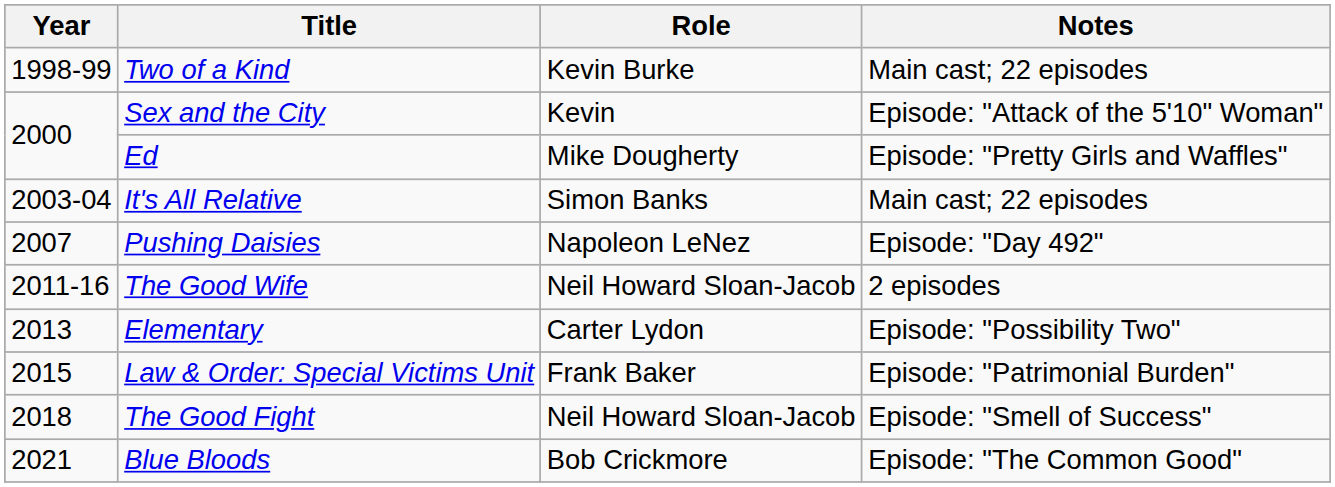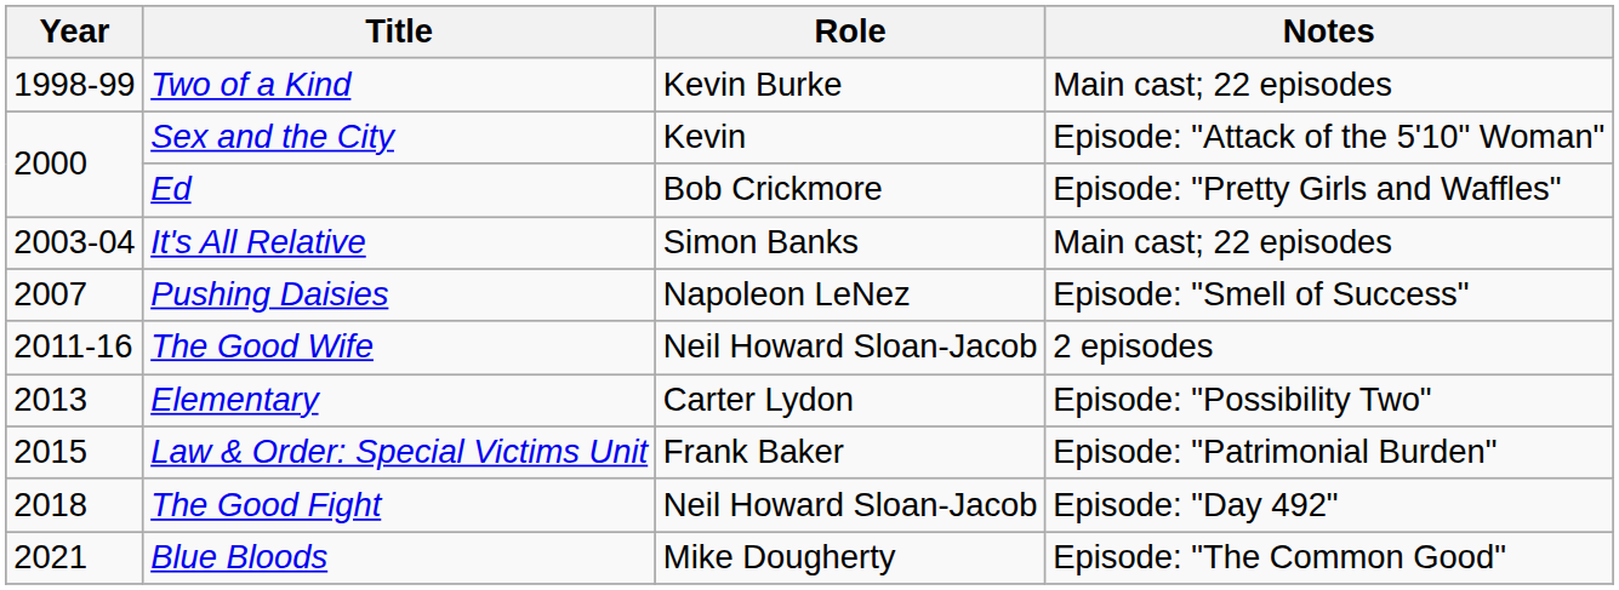 <table class="wikitable">
 <tr>
 <th>Year</th>
 <th>Title</th>
 <th>Role</th>
 <th>Notes</th>
 </tr>
 <tr>
 <td>1998-99</td>
 <td><em><a href='#'>Two of a Kind</a></em></td>
 <td>Kevin Burke</td>
 <td>Main cast; 22 episodes</td>
 </tr>
 <tr>
 <td rowspan="2">2000</td>
 <td><em><a href='#'>Sex and the City</a></em></td>
 <td>Kevin</td>
 <td>Episode: "Attack of the 5'10" Woman"</td>
 </tr>
 <tr>
 <td><em><a href='#'>Ed</a></em></td>
-<td>Mike Dougherty</td>
+<td>Bob Crickmore</td>
 <td>Episode: "Pretty Girls and Waffles"</td>
 </tr>
 <tr>
 <td>2003-04</td>
 <td><em><a href='#'>It's All Relative</a></em></td>
 <td>Simon Banks</td>
 <td>Main cast; 22 episodes</td>
 </tr>
 <tr>
 <td>2007</td>
 <td><em><a href='#'>Pushing Daisies</a></em></td>
 <td>Napoleon LeNez</td>
-<td>Episode: "Day 492"</td>
+<td>Episode: "Smell of Success"</td>
 </tr>
 <tr>
 <td>2011-16</td>
 <td><em><a href='#'>The Good Wife</a></em></td>
 <td>Neil Howard Sloan-Jacob</td>
 <td>2 episodes</td>
 </tr>
 <tr>
 <td>2013</td>
 <td><em><a href='#'>Elementary</a></em></td>
 <td>Carter Lydon</td>
 <td>Episode: "Possibility Two"</td>
 </tr>
 <tr>
 <td>2015</td>
 <td><em><a href='#'>Law & Order: Special Victims Unit</a></em></td>
 <td>Frank Baker</td>
 <td>Episode: "Patrimonial Burden"</td>
 </tr>
 <tr>
 <td>2018</td>
 <td><em><a href='#'>The Good Fight</a></em></td>
 <td>Neil Howard Sloan-Jacob</td>
-<td>Episode: "Smell of Success"</td>
+<td>Episode: "Day 492"</td>
 </tr>
 <tr>
 <td>2021</td>
 <td><em><a href='#'>Blue Bloods</a></em></td>
-<td>Bob Crickmore</td>
+<td>Mike Dougherty</td>
 <td>Episode: "The Common Good"</td>
 </tr>
 </table>
